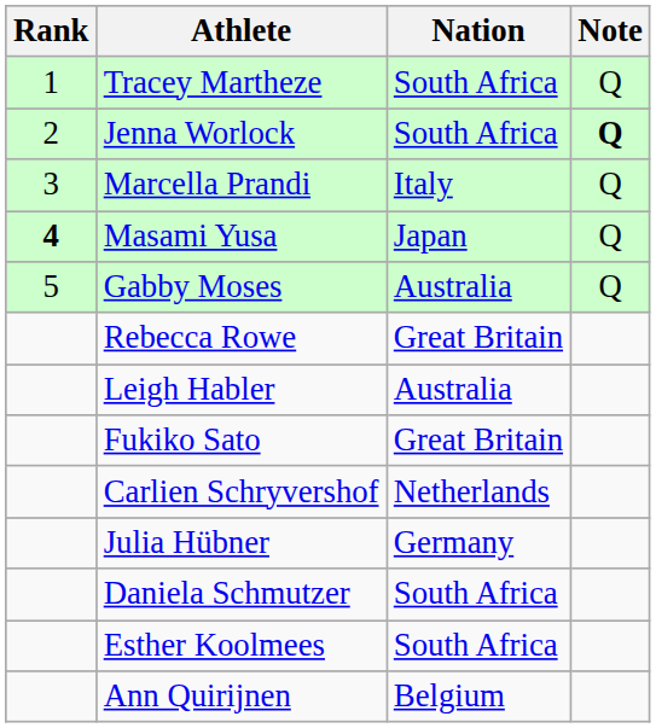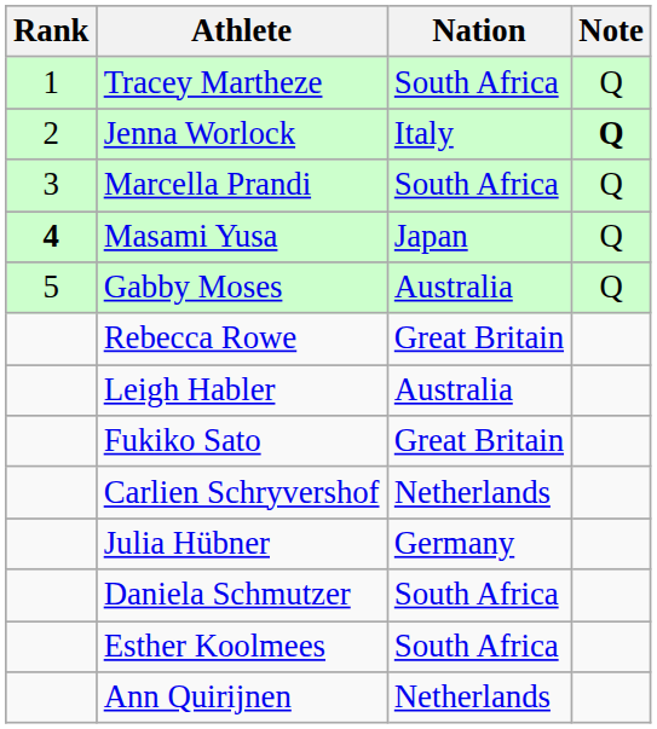 <table class="wikitable sortable" style="text-align:center">
 <tr>
 <th>Rank</th>
 <th>Athlete</th>
 <th>Nation</th>
 <th>Note</th>
 </tr>
 <tr bgcolor=ccffcc>
 <td>1</td>
 <td align=left><a href='#'>Tracey Martheze</a></td>
 <td align=left> <a href='#'>South Africa</a></td>
 <td>Q</td>
 </tr>
 <tr bgcolor=ccffcc>
 <td>2</td>
 <td align=left><a href='#'>Jenna Worlock</a></td>
-<td align=left> <a href='#'>South Africa</a></td>
+<td align=left> <a href='#'>Italy</a></td>
 <td><strong>Q</strong></td>
 </tr>
 <tr bgcolor=ccffcc>
 <td>3</td>
 <td align=left><a href='#'>Marcella Prandi</a></td>
-<td align=left> <a href='#'>Italy</a></td>
+<td align=left> <a href='#'>South Africa</a></td>
 <td>Q</td>
 </tr>
 <tr bgcolor=ccffcc>
 <td><strong>4</strong></td>
 <td align=left><a href='#'>Masami Yusa</a></td>
 <td align=left> <a href='#'>Japan</a></td>
 <td>Q</td>
 </tr>
 <tr bgcolor=ccffcc>
 <td>5</td>
 <td align=left><a href='#'>Gabby Moses</a></td>
 <td align=left> <a href='#'>Australia</a></td>
 <td>Q</td>
 </tr>
 <tr>
 <td></td>
 <td align=left><a href='#'>Rebecca Rowe</a></td>
 <td align=left> <a href='#'>Great Britain</a></td>
 <td></td>
 </tr>
 <tr>
 <td></td>
 <td align=left><a href='#'>Leigh Habler</a></td>
 <td align=left> <a href='#'>Australia</a></td>
 <td></td>
 </tr>
 <tr>
 <td></td>
 <td align=left><a href='#'>Fukiko Sato</a></td>
 <td align=left> <a href='#'>Great Britain</a></td>
 <td></td>
 </tr>
 <tr>
 <td></td>
 <td align=left><a href='#'>Carlien Schryvershof</a></td>
 <td align=left> <a href='#'>Netherlands</a></td>
 <td></td>
 </tr>
 <tr>
 <td></td>
 <td align=left><a href='#'>Julia Hübner</a></td>
 <td align=left> <a href='#'>Germany</a></td>
 <td></td>
 </tr>
 <tr>
 <td></td>
 <td align=left><a href='#'>Daniela Schmutzer</a></td>
 <td align=left> <a href='#'>South Africa</a></td>
 <td></td>
 </tr>
 <tr>
 <td></td>
 <td align=left><a href='#'>Esther Koolmees</a></td>
 <td align=left> <a href='#'>South Africa</a></td>
 <td></td>
 </tr>
 <tr>
 <td></td>
 <td align=left><a href='#'>Ann Quirijnen</a></td>
-<td align=left> <a href='#'>Belgium</a></td>
+<td align=left> <a href='#'>Netherlands</a></td>
 <td></td>
 </tr>
 </table>
